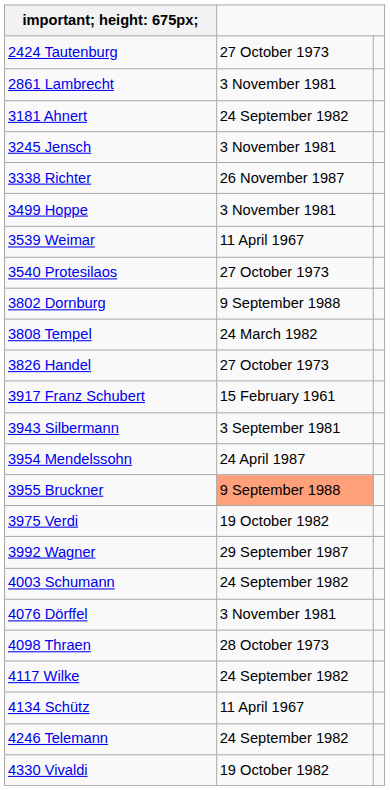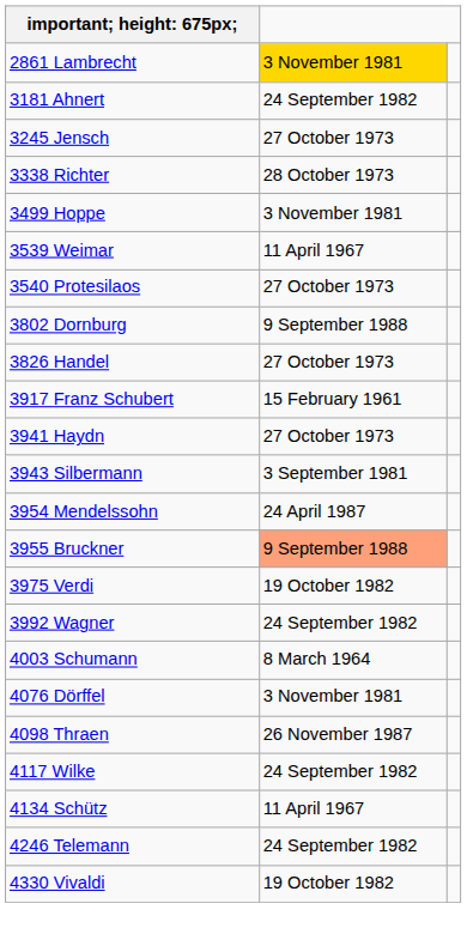 <table class="wikitable" style="font-size: 89%; float: left; width: 26em; margin-right: 1em; line-height: 1.65em">
 <tr>
 <th>important; height: 675px;</th>
 </tr>
 <tr>
-<td><a href='#'>2424 Tautenburg</a></td>
-<td>27 October 1973</td>
-<td><small></small> </td>
-</tr>
-<tr>
 <td><a href='#'>2861 Lambrecht</a></td>
-<td>3 November 1981</td>
+<td style="background: gold;">3 November 1981</td>
 <td><small></small> </td>
 </tr>
 <tr>
 <td><a href='#'>3181 Ahnert</a></td>
 <td>24 September 1982</td>
 <td><small></small></td>
 </tr>
 <tr>
 <td><a href='#'>3245 Jensch</a></td>
-<td>3 November 1981</td>
+<td>27 October 1973</td>
 <td><small></small></td>
 </tr>
 <tr>
 <td><a href='#'>3338 Richter</a></td>
-<td>26 November 1987</td>
+<td>28 October 1973</td>
 <td><small></small></td>
 </tr>
 <tr>
 <td><a href='#'>3499 Hoppe</a></td>
 <td>3 November 1981</td>
 <td><small></small> </td>
 </tr>
 <tr>
 <td><a href='#'>3539 Weimar</a></td>
 <td>11 April 1967</td>
 <td><small></small></td>
 </tr>
 <tr>
 <td><a href='#'>3540 Protesilaos</a></td>
 <td>27 October 1973</td>
 <td><small></small></td>
 </tr>
 <tr>
 <td><a href='#'>3802 Dornburg</a></td>
 <td>9 September 1988</td>
 <td><small></small></td>
 </tr>
 <tr>
-<td><a href='#'>3808 Tempel</a></td>
-<td>24 March 1982</td>
-<td><small></small></td>
-</tr>
-<tr>
 <td><a href='#'>3826 Handel</a></td>
 <td>27 October 1973</td>
 <td><small></small></td>
 </tr>
 <tr>
 <td><a href='#'>3917 Franz Schubert</a></td>
 <td>15 February 1961</td>
+<td><small></small></td>
+</tr>
+<tr>
+<td><a href='#'>3941 Haydn</a></td>
+<td>27 October 1973</td>
 <td><small></small></td>
 </tr>
 <tr>
 <td><a href='#'>3943 Silbermann</a></td>
 <td>3 September 1981</td>
 <td><small></small></td>
 </tr>
 <tr>
 <td><a href='#'>3954 Mendelssohn</a></td>
 <td>24 April 1987</td>
 <td><small></small></td>
 </tr>
 <tr>
 <td><a href='#'>3955 Bruckner</a></td>
 <td style="background: lightsalmon;">9 September 1988</td>
 <td><small></small></td>
 </tr>
 <tr>
 <td><a href='#'>3975 Verdi</a></td>
 <td>19 October 1982</td>
 <td><small></small></td>
 </tr>
 <tr>
 <td><a href='#'>3992 Wagner</a></td>
-<td>29 September 1987</td>
+<td>24 September 1982</td>
 <td><small></small></td>
 </tr>
 <tr>
 <td><a href='#'>4003 Schumann</a></td>
-<td>24 September 1982</td>
+<td>8 March 1964</td>
 <td><small></small></td>
 </tr>
 <tr>
 <td><a href='#'>4076 Dörffel</a></td>
 <td>3 November 1981</td>
 <td><small></small></td>
 </tr>
 <tr>
 <td><a href='#'>4098 Thraen</a></td>
-<td>28 October 1973</td>
+<td>26 November 1987</td>
 <td><small></small></td>
 </tr>
 <tr>
 <td><a href='#'>4117 Wilke</a></td>
 <td>24 September 1982</td>
 <td><small></small></td>
 </tr>
 <tr>
 <td><a href='#'>4134 Schütz</a></td>
 <td>11 April 1967</td>
 <td><small></small></td>
 </tr>
 <tr>
 <td><a href='#'>4246 Telemann</a></td>
 <td>24 September 1982</td>
 <td><small></small></td>
 </tr>
 <tr>
 <td><a href='#'>4330 Vivaldi</a></td>
 <td>19 October 1982</td>
 <td><small></small></td>
 </tr>
 </table>
